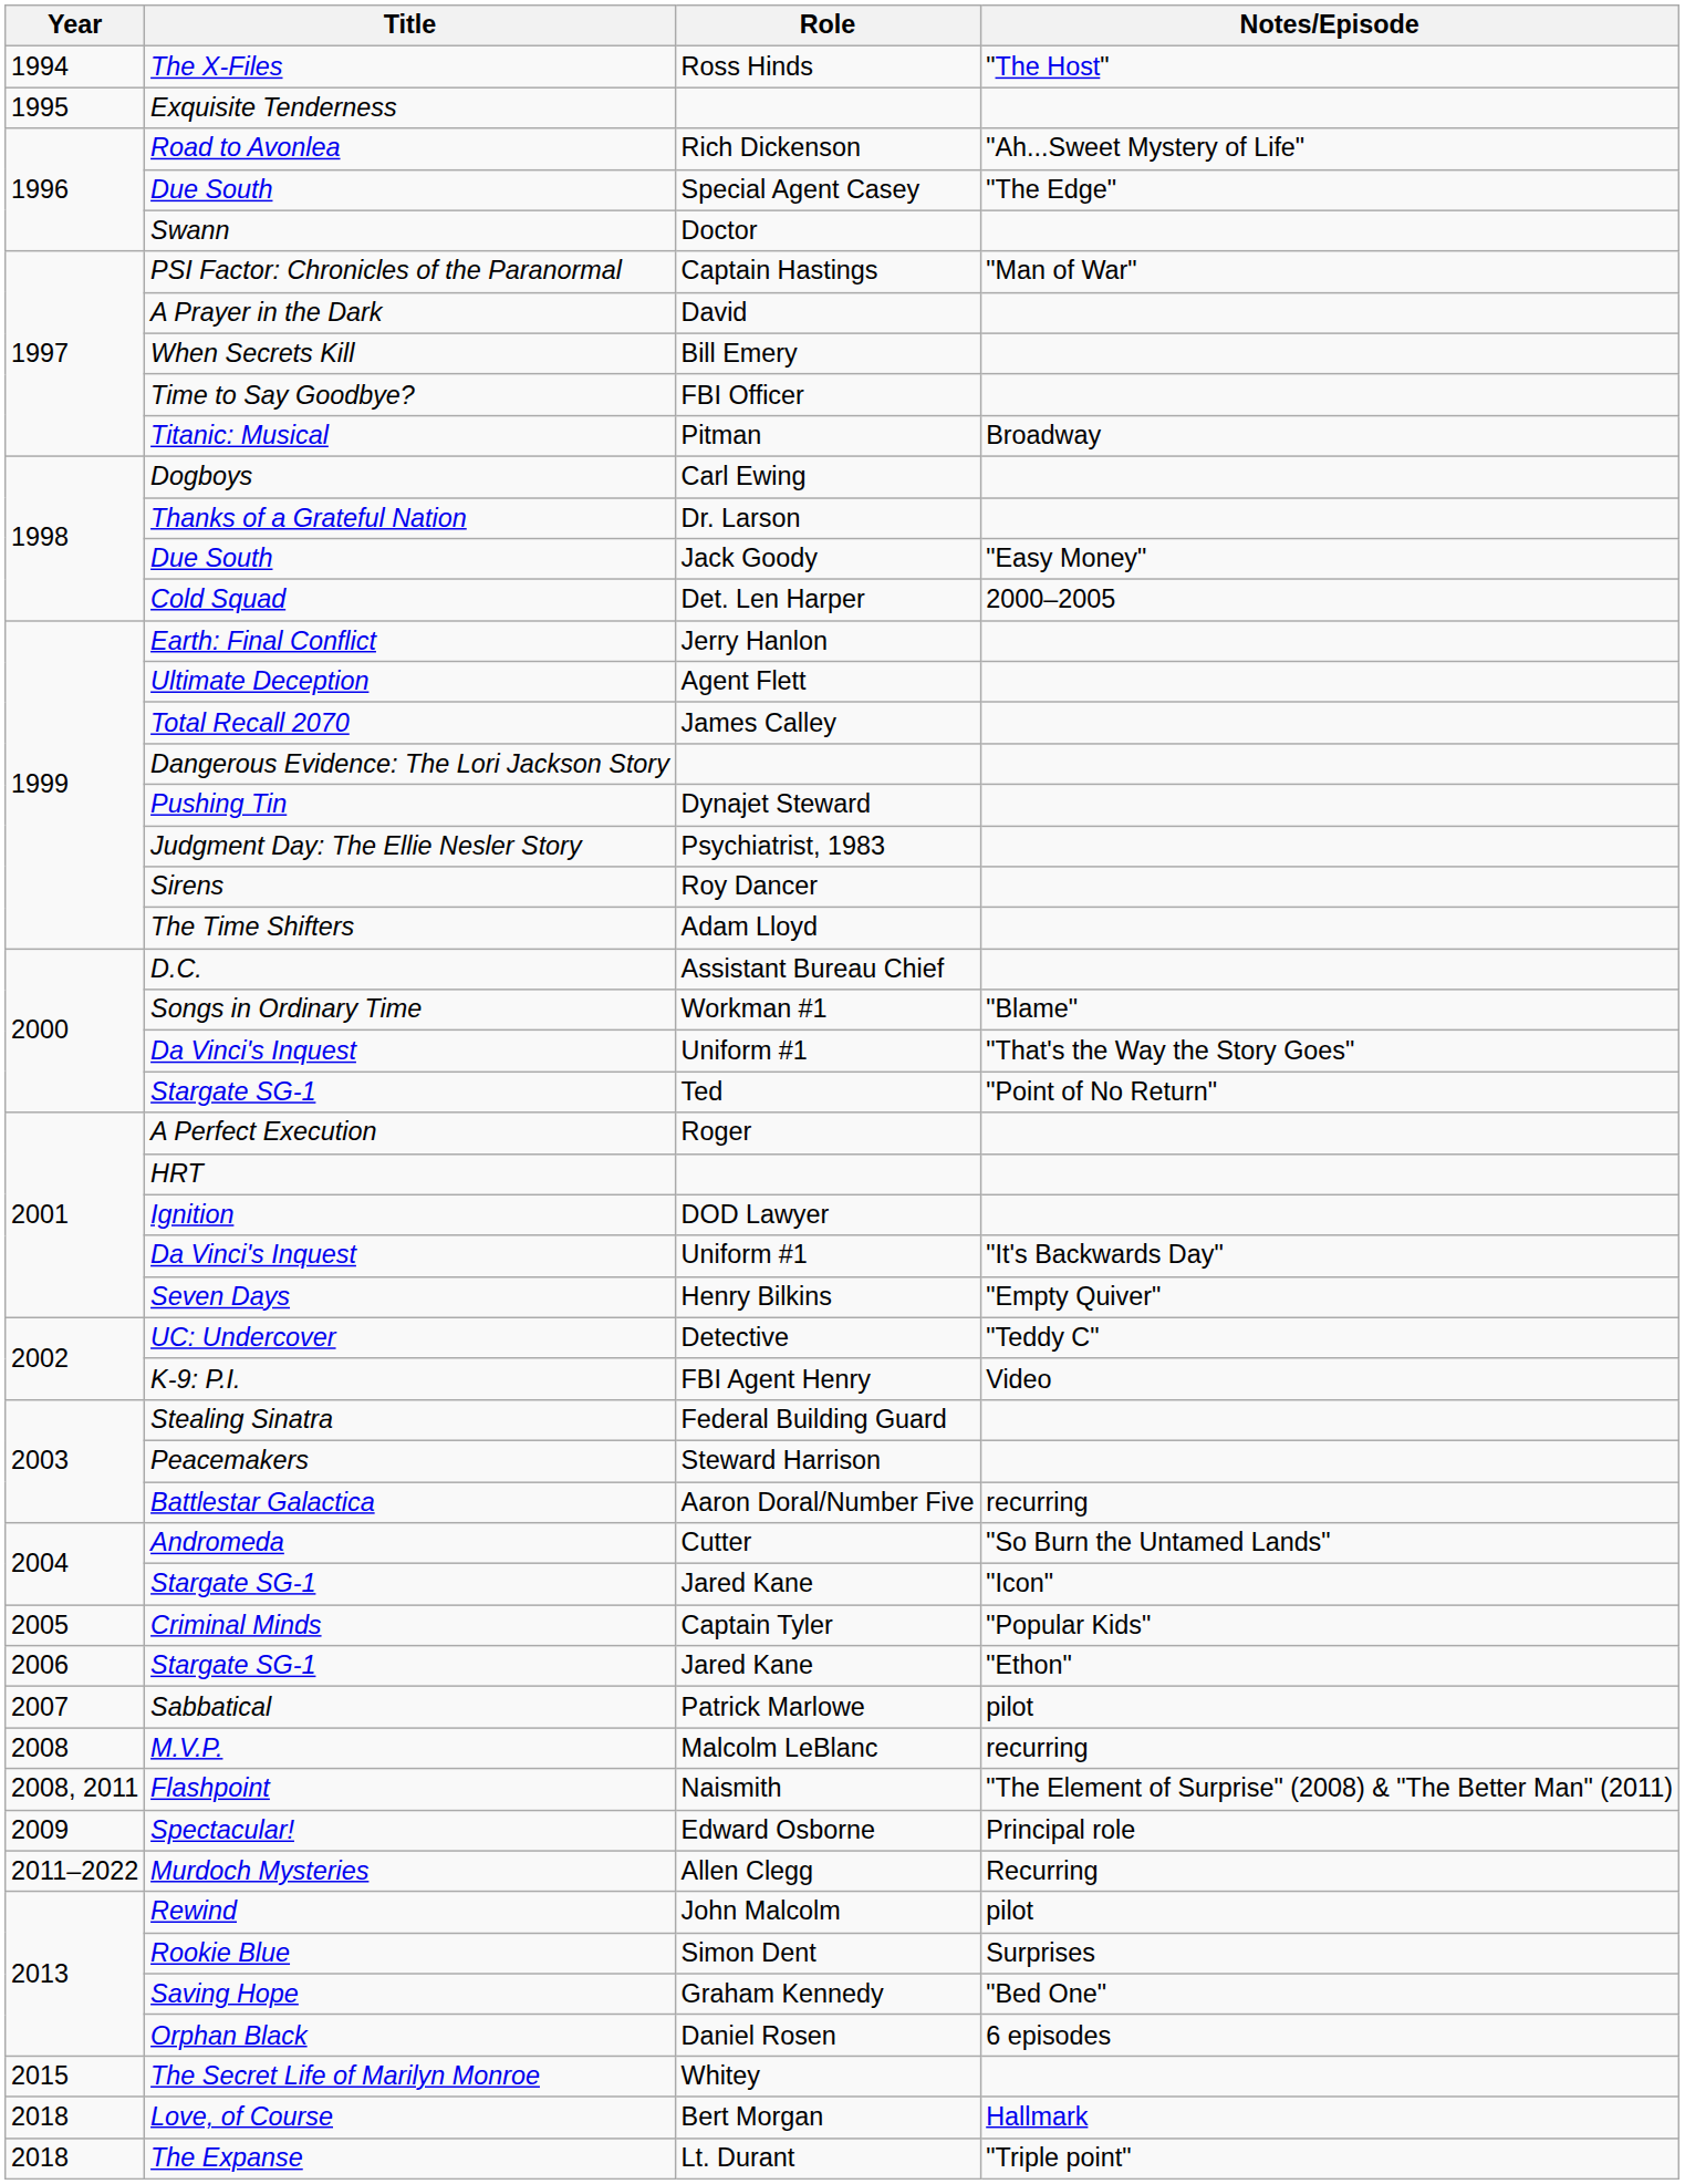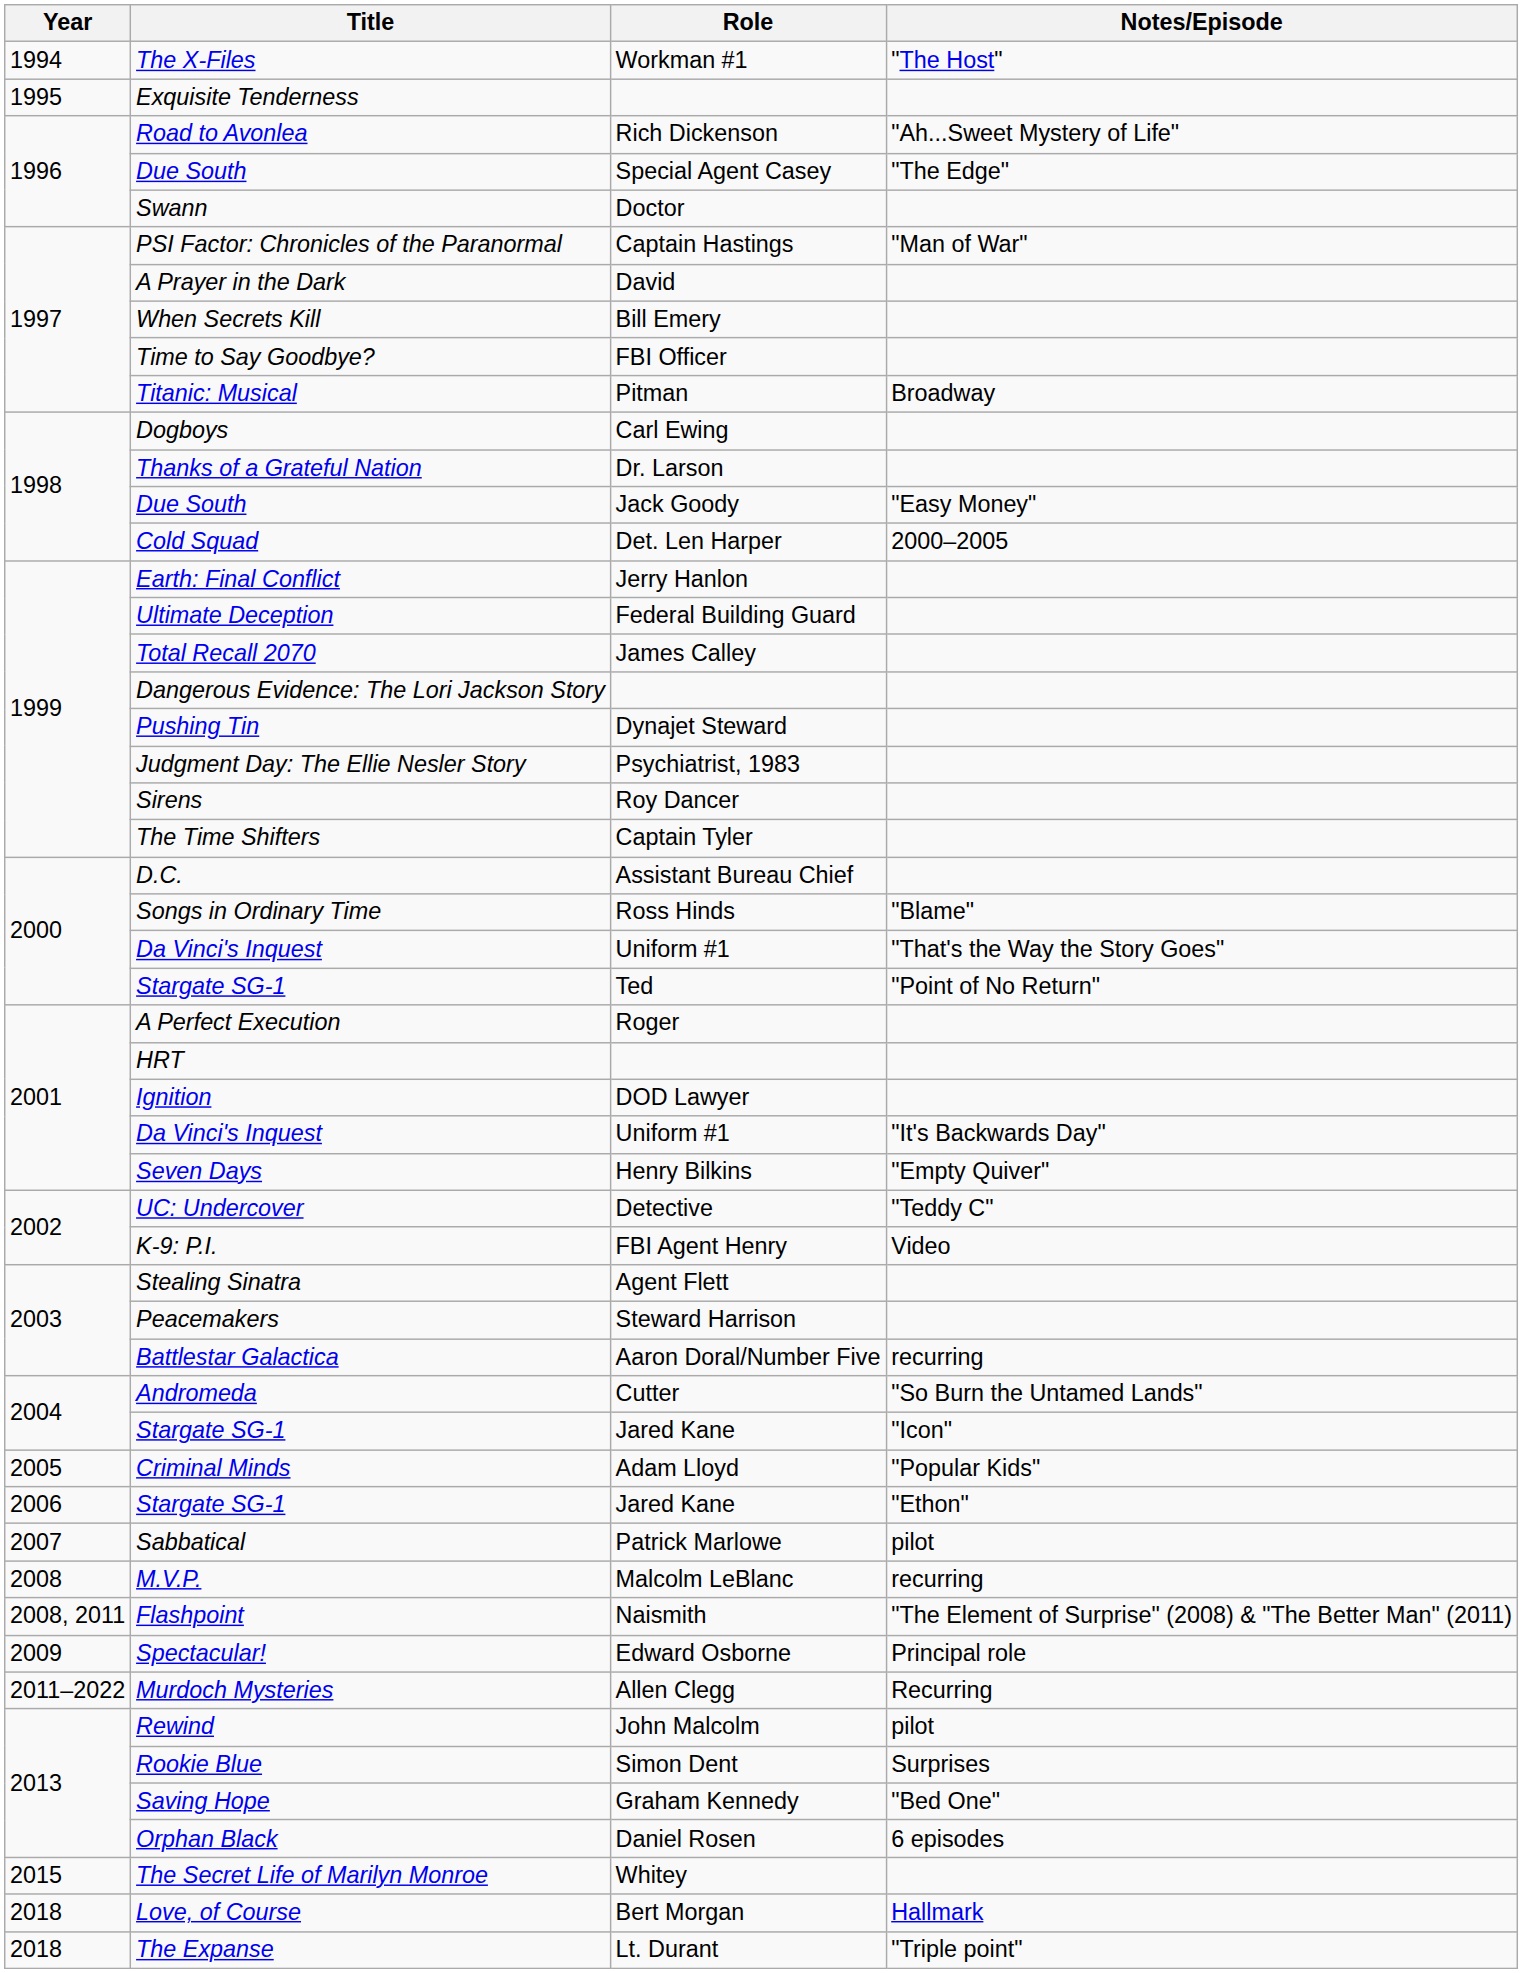 <table class="wikitable sortable">
 <tr>
 <th>Year</th>
 <th>Title</th>
 <th>Role</th>
 <th class="unsortable">Notes/Episode</th>
 </tr>
 <tr>
 <td>1994</td>
 <td data-sort-value="X-Files, The"><em><a href='#'>The X-Files</a></em></td>
-<td>Ross Hinds</td>
+<td>Workman #1</td>
 <td>"<a href='#'>The Host</a>"</td>
 </tr>
 <tr>
 <td>1995</td>
 <td><em>Exquisite Tenderness</em></td>
 <td></td>
 <td></td>
 </tr>
 <tr>
 <td rowspan="3">1996</td>
 <td><em><a href='#'>Road to Avonlea</a></em></td>
 <td>Rich Dickenson</td>
 <td>"Ah...Sweet Mystery of Life"</td>
 </tr>
 <tr>
 <td><em><a href='#'>Due South</a></em></td>
 <td>Special Agent Casey</td>
 <td>"The Edge"</td>
 </tr>
 <tr>
 <td><em>Swann</em></td>
 <td>Doctor</td>
 <td></td>
 </tr>
 <tr>
 <td rowspan="5">1997</td>
 <td><em>PSI Factor: Chronicles of the Paranormal</em></td>
 <td>Captain Hastings</td>
 <td>"Man of War"</td>
 </tr>
 <tr>
 <td data-sort-value="Prayer in the Dark, A"><em>A Prayer in the Dark</em></td>
 <td>David</td>
 <td></td>
 </tr>
 <tr>
 <td><em>When Secrets Kill</em></td>
 <td>Bill Emery</td>
 <td></td>
 </tr>
 <tr>
 <td><em>Time to Say Goodbye?</em></td>
 <td>FBI Officer</td>
 <td></td>
 </tr>
 <tr>
 <td><em><a href='#'>Titanic: Musical</a></em></td>
 <td>Pitman</td>
 <td>Broadway</td>
 </tr>
 <tr>
 <td rowspan="4">1998</td>
 <td><em>Dogboys</em></td>
 <td>Carl Ewing</td>
 <td></td>
 </tr>
 <tr>
 <td><em><a href='#'>Thanks of a Grateful Nation</a></em></td>
 <td>Dr. Larson</td>
 <td></td>
 </tr>
 <tr>
 <td><em><a href='#'>Due South</a></em></td>
 <td>Jack Goody</td>
 <td>"Easy Money"</td>
 </tr>
 <tr>
 <td><em><a href='#'>Cold Squad</a></em></td>
 <td>Det. Len Harper</td>
 <td>2000–2005</td>
 </tr>
 <tr>
 <td rowspan="8">1999</td>
 <td><em><a href='#'>Earth: Final Conflict</a></em></td>
 <td>Jerry Hanlon</td>
 <td></td>
 </tr>
 <tr>
 <td><em><a href='#'>Ultimate Deception</a></em></td>
-<td>Agent Flett</td>
+<td>Federal Building Guard</td>
 <td></td>
 </tr>
 <tr>
 <td><em><a href='#'>Total Recall 2070</a></em></td>
 <td>James Calley</td>
 <td></td>
 </tr>
 <tr>
 <td><em>Dangerous Evidence: The Lori Jackson Story</em></td>
 <td></td>
 <td></td>
 </tr>
 <tr>
 <td><em><a href='#'>Pushing Tin</a></em></td>
 <td>Dynajet Steward</td>
 <td></td>
 </tr>
 <tr>
 <td><em>Judgment Day: The Ellie Nesler Story</em></td>
 <td>Psychiatrist, 1983</td>
 <td></td>
 </tr>
 <tr>
 <td><em>Sirens</em></td>
 <td>Roy Dancer</td>
 <td></td>
 </tr>
 <tr>
 <td data-sort-value="Time Shifters, The"><em>The Time Shifters</em></td>
-<td>Adam Lloyd</td>
+<td>Captain Tyler</td>
 <td></td>
 </tr>
 <tr>
 <td rowspan="4">2000</td>
 <td><em>D.C.</em></td>
 <td>Assistant Bureau Chief</td>
 <td></td>
 </tr>
 <tr>
 <td><em>Songs in Ordinary Time</em></td>
-<td>Workman #1</td>
+<td>Ross Hinds</td>
 <td>"Blame"</td>
 </tr>
 <tr>
 <td><em><a href='#'>Da Vinci's Inquest</a></em></td>
 <td>Uniform #1</td>
 <td>"That's the Way the Story Goes"</td>
 </tr>
 <tr>
 <td><em><a href='#'>Stargate SG-1</a></em></td>
 <td>Ted</td>
 <td>"Point of No Return"</td>
 </tr>
 <tr>
 <td rowspan="5">2001</td>
 <td data-sort-value="Perfect Execution, A"><em>A Perfect Execution</em></td>
 <td>Roger</td>
 <td></td>
 </tr>
 <tr>
 <td><em>HRT</em></td>
 <td></td>
 <td></td>
 </tr>
 <tr>
 <td><em><a href='#'>Ignition</a></em></td>
 <td>DOD Lawyer</td>
 <td></td>
 </tr>
 <tr>
 <td><em><a href='#'>Da Vinci's Inquest</a></em></td>
 <td>Uniform #1</td>
 <td>"It's Backwards Day"</td>
 </tr>
 <tr>
 <td><em><a href='#'>Seven Days</a></em></td>
 <td>Henry Bilkins</td>
 <td>"Empty Quiver"</td>
 </tr>
 <tr>
 <td rowspan="2">2002</td>
 <td><em><a href='#'>UC: Undercover</a></em></td>
 <td>Detective</td>
 <td>"Teddy C"</td>
 </tr>
 <tr>
 <td><em>K-9: P.I.</em></td>
 <td>FBI Agent Henry</td>
 <td>Video</td>
 </tr>
 <tr>
 <td rowspan="3">2003</td>
 <td><em>Stealing Sinatra</em></td>
-<td>Federal Building Guard</td>
+<td>Agent Flett</td>
 <td></td>
 </tr>
 <tr>
 <td><em>Peacemakers</em></td>
 <td>Steward Harrison</td>
 <td></td>
 </tr>
 <tr>
 <td><em><a href='#'>Battlestar Galactica</a></em></td>
 <td>Aaron Doral/Number Five</td>
 <td>recurring</td>
 </tr>
 <tr>
 <td rowspan="2">2004</td>
 <td><em><a href='#'>Andromeda</a></em></td>
 <td>Cutter</td>
 <td>"So Burn the Untamed Lands"</td>
 </tr>
 <tr>
 <td><em><a href='#'>Stargate SG-1</a></em></td>
 <td>Jared Kane</td>
 <td>"Icon"</td>
 </tr>
 <tr>
 <td>2005</td>
 <td><em><a href='#'>Criminal Minds</a></em></td>
-<td>Captain Tyler</td>
+<td>Adam Lloyd</td>
 <td>"Popular Kids"</td>
 </tr>
 <tr>
 <td>2006</td>
 <td><em><a href='#'>Stargate SG-1</a></em></td>
 <td>Jared Kane</td>
 <td>"Ethon"</td>
 </tr>
 <tr>
 <td>2007</td>
 <td><em>Sabbatical</em></td>
 <td>Patrick Marlowe</td>
 <td>pilot</td>
 </tr>
 <tr>
 <td>2008</td>
 <td><em><a href='#'>M.V.P.</a></em></td>
 <td>Malcolm LeBlanc</td>
 <td>recurring</td>
 </tr>
 <tr>
 <td>2008, 2011</td>
 <td><em><a href='#'>Flashpoint</a></em></td>
 <td>Naismith</td>
 <td>"The Element of Surprise" (2008) & "The Better Man" (2011)</td>
 </tr>
 <tr>
 <td>2009</td>
 <td><em><a href='#'>Spectacular!</a></em></td>
 <td>Edward Osborne</td>
 <td>Principal role</td>
 </tr>
 <tr>
 <td>2011–2022</td>
 <td><em><a href='#'>Murdoch Mysteries</a></em></td>
 <td>Allen Clegg</td>
 <td>Recurring</td>
 </tr>
 <tr>
 <td rowspan="4">2013</td>
 <td><em><a href='#'>Rewind</a></em></td>
 <td>John Malcolm</td>
 <td>pilot</td>
 </tr>
 <tr>
 <td><em><a href='#'>Rookie Blue</a></em></td>
 <td>Simon Dent</td>
 <td>Surprises</td>
 </tr>
 <tr>
 <td><em><a href='#'>Saving Hope</a></em></td>
 <td>Graham Kennedy</td>
 <td>"Bed One"</td>
 </tr>
 <tr>
 <td><em><a href='#'>Orphan Black</a></em></td>
 <td>Daniel Rosen</td>
 <td>6 episodes</td>
 </tr>
 <tr>
 <td>2015</td>
 <td data-sort-value="Secret Life of Marilyn Monroe, The"><em><a href='#'>The Secret Life of Marilyn Monroe</a></em></td>
 <td>Whitey</td>
 <td></td>
 </tr>
 <tr>
 <td>2018</td>
 <td><em><a href='#'>Love, of Course</a></em></td>
 <td>Bert Morgan</td>
 <td><a href='#'>Hallmark</a></td>
 </tr>
 <tr>
 <td>2018</td>
 <td data-sort-value="Expanse, The"><em><a href='#'>The Expanse</a></em></td>
 <td>Lt. Durant</td>
 <td>"Triple point"</td>
 </tr>
 </table>
